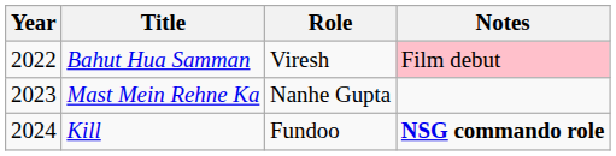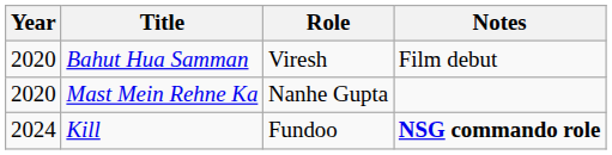 <table class="wikitable sortable">
 <tr>
 <th>Year</th>
 <th>Title</th>
 <th>Role</th>
 <th>Notes</th>
 </tr>
 <tr>
-<td>2022</td>
+<td>2020</td>
 <td><em><a href='#'>Bahut Hua Samman</a></em></td>
 <td>Viresh</td>
-<td style="background: pink;">Film debut</td>
+<td>Film debut</td>
 </tr>
 <tr>
-<td>2023</td>
+<td>2020</td>
 <td><em><a href='#'>Mast Mein Rehne Ka</a></em></td>
 <td>Nanhe Gupta</td>
 <td></td>
 </tr>
 <tr>
 <td>2024</td>
 <td><em><a href='#'>Kill</a></em></td>
 <td>Fundoo</td>
 <td><strong><a href='#'>NSG</a> commando role</strong></td>
 </tr>
 </table>
